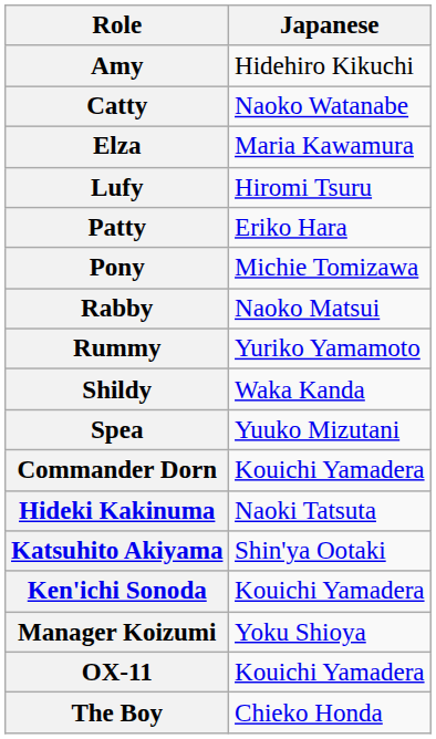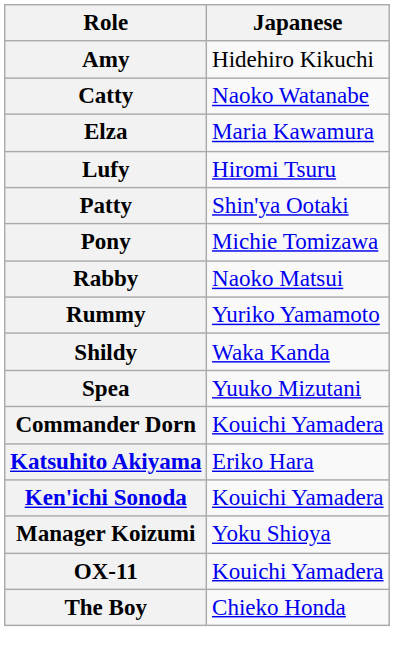 <table class="wikitable mw-collapsible mw-collapsed">
 <tr>
 <th>Role</th>
 <th>Japanese</th>
 </tr>
 <tr>
 <th>Amy</th>
 <td>Hidehiro Kikuchi</td>
 </tr>
 <tr>
 <th>Catty</th>
 <td><a href='#'>Naoko Watanabe</a></td>
 </tr>
 <tr>
 <th>Elza</th>
 <td><a href='#'>Maria Kawamura</a></td>
 </tr>
 <tr>
 <th>Lufy</th>
 <td><a href='#'>Hiromi Tsuru</a></td>
 </tr>
 <tr>
 <th>Patty</th>
-<td><a href='#'>Eriko Hara</a></td>
+<td><a href='#'>Shin'ya Ootaki</a></td>
 </tr>
 <tr>
 <th>Pony</th>
 <td><a href='#'>Michie Tomizawa</a></td>
 </tr>
 <tr>
 <th>Rabby</th>
 <td><a href='#'>Naoko Matsui</a></td>
 </tr>
 <tr>
 <th>Rummy</th>
 <td><a href='#'>Yuriko Yamamoto</a></td>
 </tr>
 <tr>
 <th>Shildy</th>
 <td><a href='#'>Waka Kanda</a></td>
 </tr>
 <tr>
 <th>Spea</th>
 <td><a href='#'>Yuuko Mizutani</a></td>
 </tr>
 <tr>
 <th>Commander Dorn</th>
 <td><a href='#'>Kouichi Yamadera</a></td>
 </tr>
 <tr>
-<th><a href='#'>Hideki Kakinuma</a></th>
-<td><a href='#'>Naoki Tatsuta</a></td>
-</tr>
-<tr>
 <th><a href='#'>Katsuhito Akiyama</a></th>
-<td><a href='#'>Shin'ya Ootaki</a></td>
+<td><a href='#'>Eriko Hara</a></td>
 </tr>
 <tr>
 <th><a href='#'>Ken'ichi Sonoda</a></th>
 <td><a href='#'>Kouichi Yamadera</a></td>
 </tr>
 <tr>
 <th>Manager Koizumi</th>
 <td><a href='#'>Yoku Shioya</a></td>
 </tr>
 <tr>
 <th>OX-11</th>
 <td><a href='#'>Kouichi Yamadera</a></td>
 </tr>
 <tr>
 <th>The Boy</th>
 <td><a href='#'>Chieko Honda</a></td>
 </tr>
 </table>
